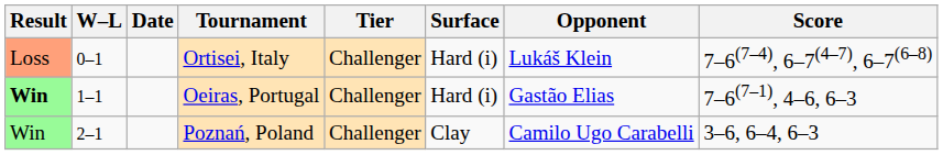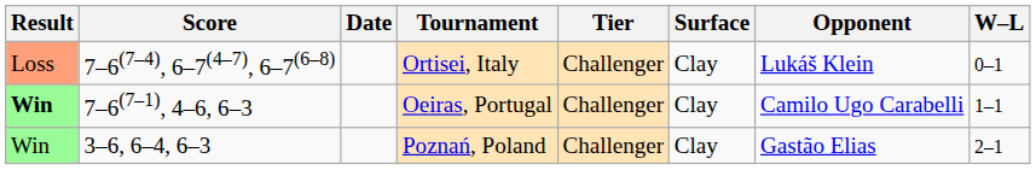 <table class="sortable wikitable">
 <tr>
 <th>Result</th>
-<th class="unsortable">W–L</th>
+<th class="unsortable">Score</th>
 <th>Date</th>
 <th>Tournament</th>
 <th>Tier</th>
 <th>Surface</th>
 <th>Opponent</th>
-<th class="unsortable">Score</th>
+<th class="unsortable">W–L</th>
 </tr>
 <tr>
 <td bgcolor=ffa07a>Loss</td>
-<td><small>0–1</small></td>
+<td>7–6<sup>(7–4)</sup>, 6–7<sup>(4–7)</sup>, 6–7<sup>(6–8)</sup></td>
 <td><a href='#'></a></td>
 <td bgcolor=moccasin><a href='#'>Ortisei</a>, Italy</td>
 <td bgcolor=moccasin>Challenger</td>
-<td>Hard (i)</td>
+<td>Clay</td>
 <td> <a href='#'>Lukáš Klein</a></td>
-<td>7–6<sup>(7–4)</sup>, 6–7<sup>(4–7)</sup>, 6–7<sup>(6–8)</sup></td>
+<td><small>0–1</small></td>
 </tr>
 <tr>
 <td bgcolor=98fb98><strong>Win</strong></td>
-<td><small>1–1</small></td>
+<td>7–6<sup>(7–1)</sup>, 4–6, 6–3</td>
 <td><a href='#'></a></td>
 <td bgcolor=moccasin><a href='#'>Oeiras</a>, Portugal</td>
 <td bgcolor=moccasin>Challenger</td>
-<td>Hard (i)</td>
-<td> <a href='#'>Gastão Elias</a></td>
-<td>7–6<sup>(7–1)</sup>, 4–6, 6–3</td>
+<td>Clay</td>
+<td> <a href='#'>Camilo Ugo Carabelli</a></td>
+<td><small>1–1</small></td>
 </tr>
 <tr>
 <td bgcolor=98fb98>Win</td>
-<td><small>2–1</small></td>
+<td>3–6, 6–4, 6–3</td>
 <td><a href='#'></a></td>
 <td bgcolor=moccasin><a href='#'>Poznań</a>, Poland</td>
 <td bgcolor=moccasin>Challenger</td>
 <td>Clay</td>
-<td> <a href='#'>Camilo Ugo Carabelli</a></td>
-<td>3–6, 6–4, 6–3</td>
+<td> <a href='#'>Gastão Elias</a></td>
+<td><small>2–1</small></td>
 </tr>
 </table>
